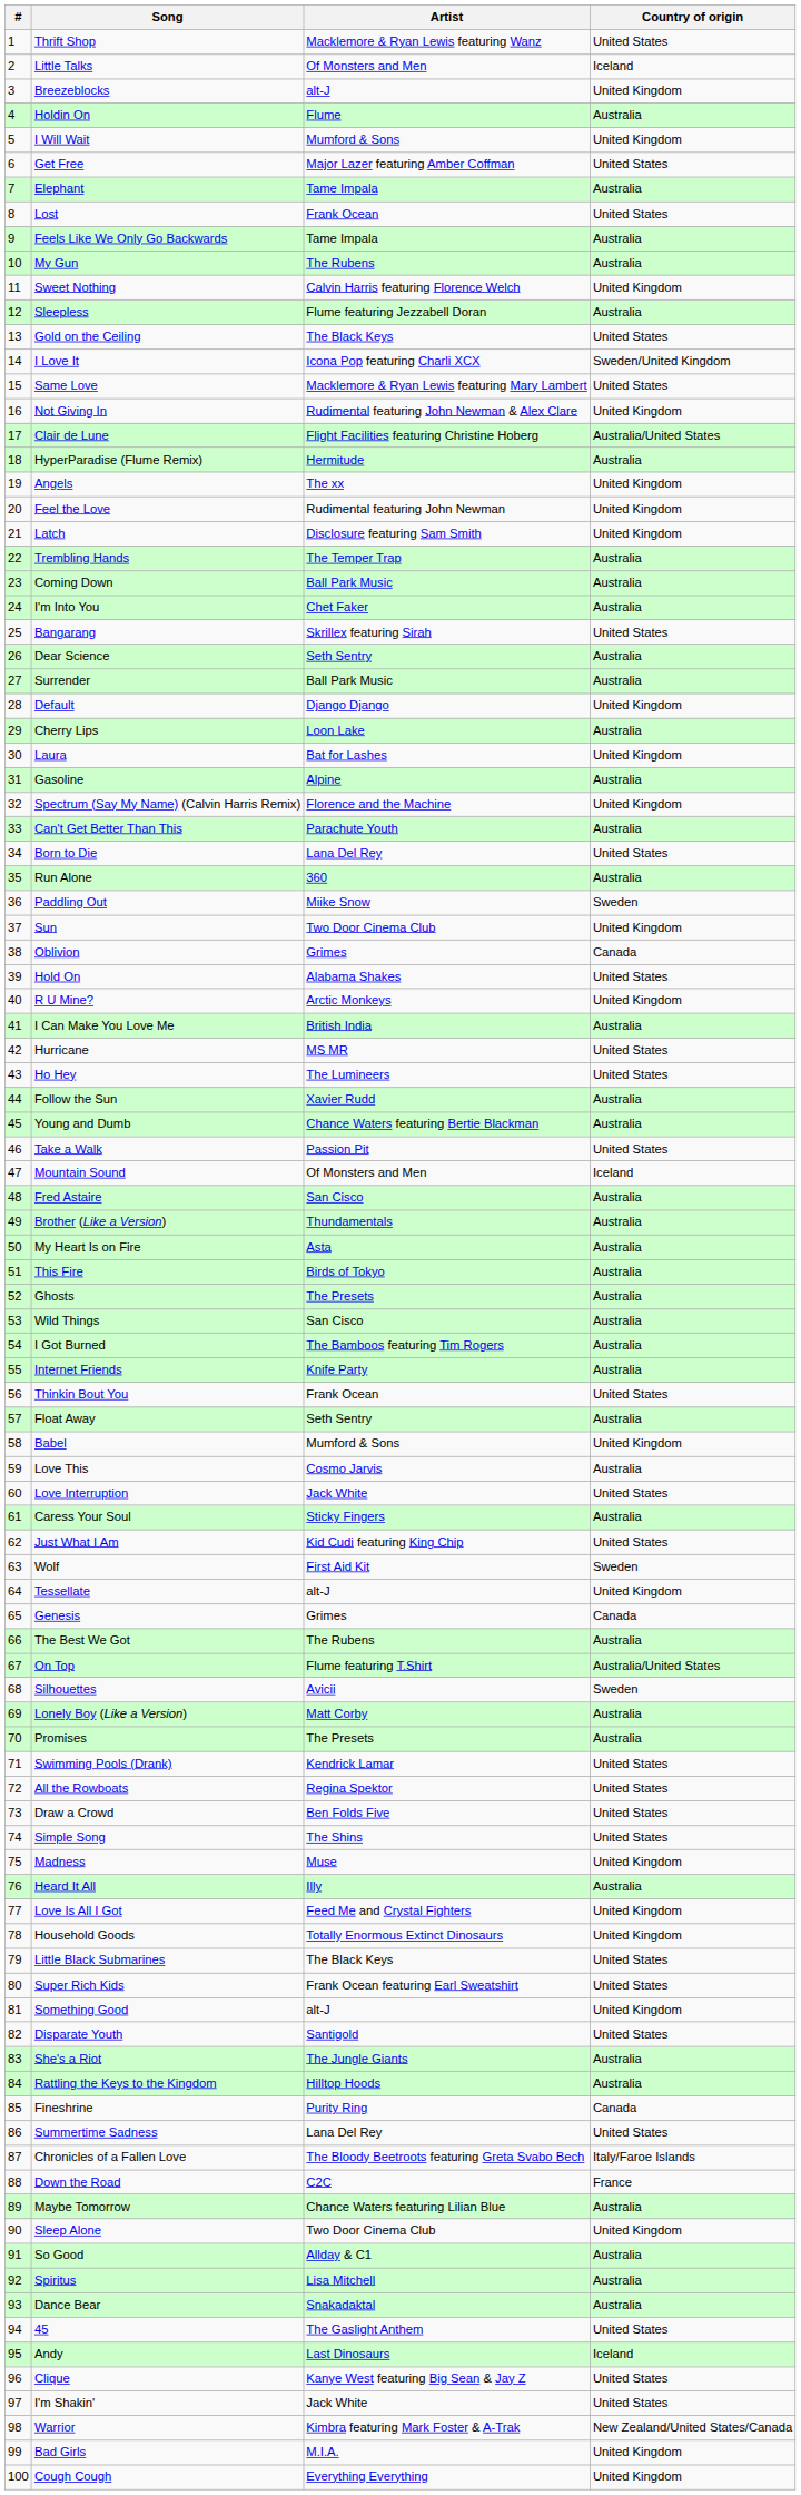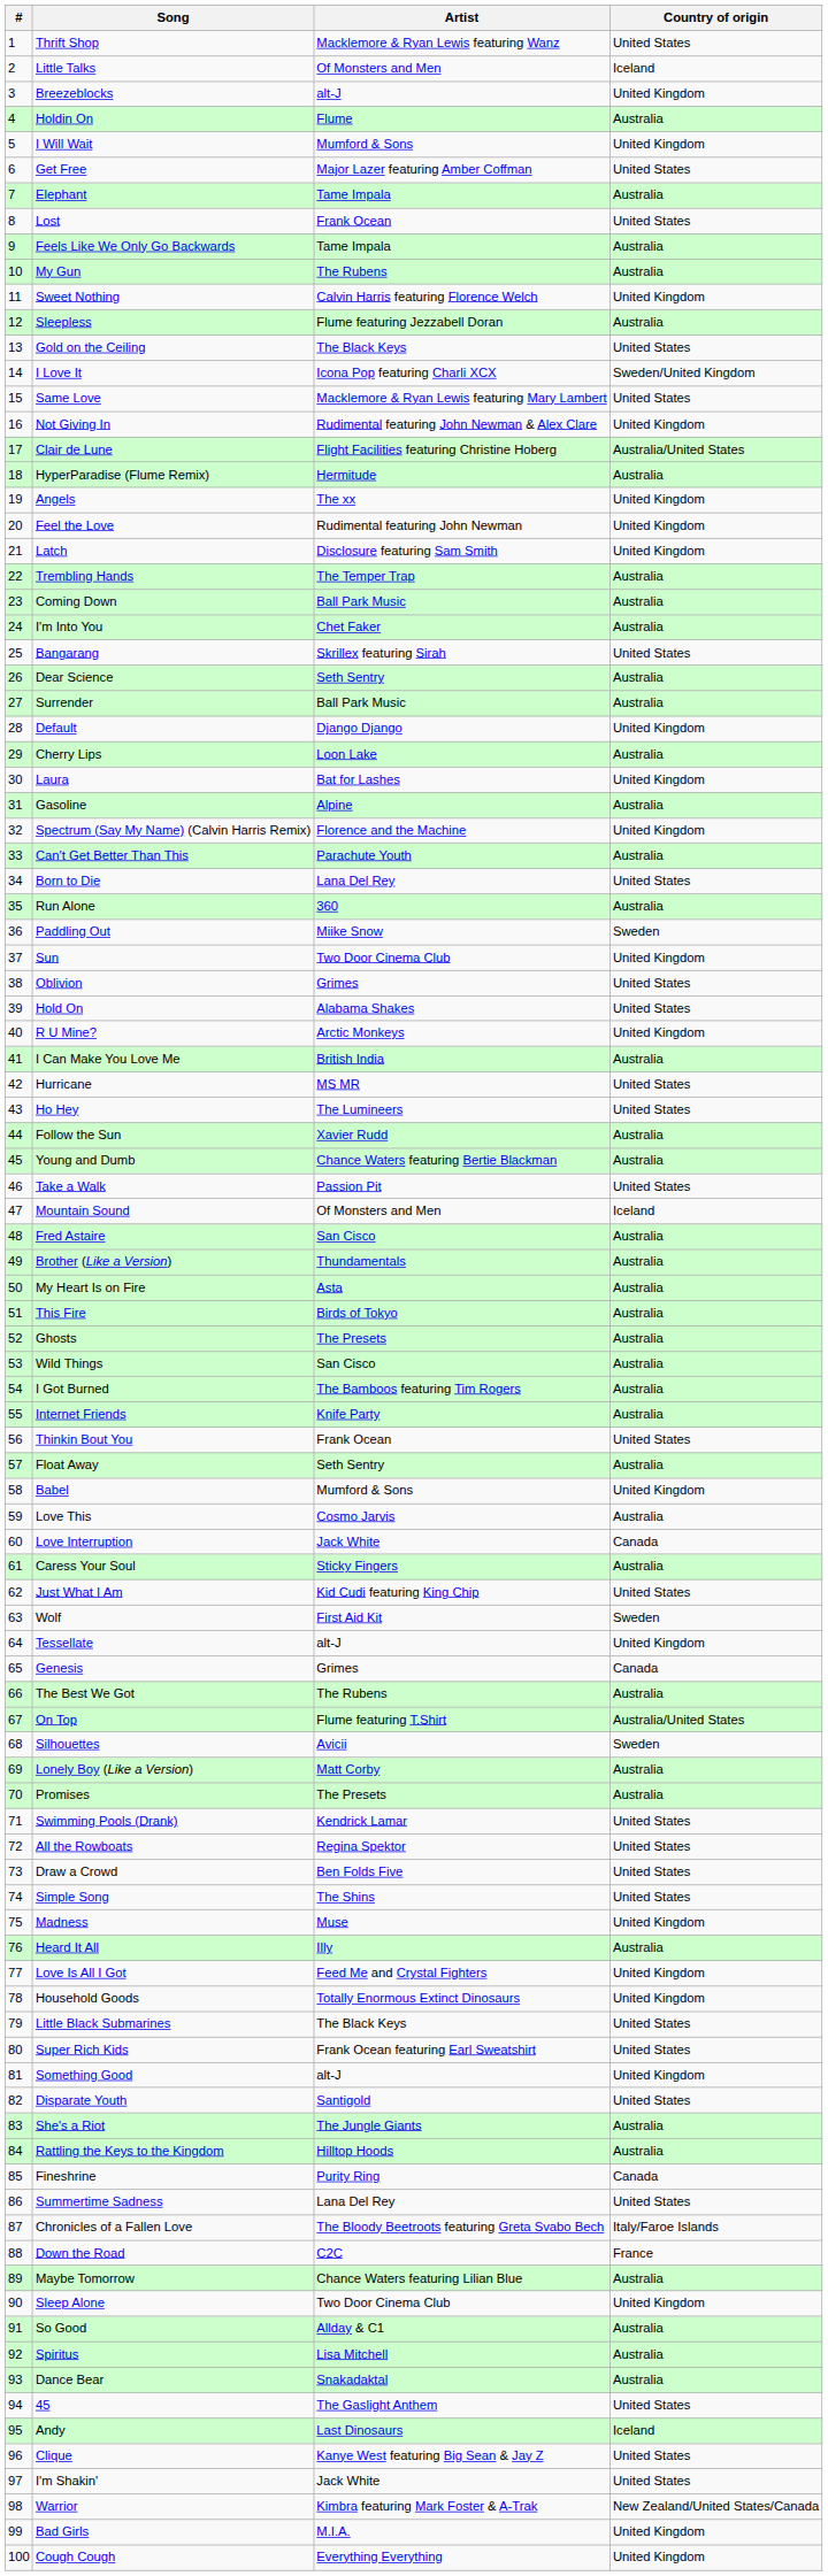 <table class="wikitable sortable" style="font-size:0.95em;line-height:1.5em;">
 <tr>
 <th>#</th>
 <th>Song</th>
 <th>Artist</th>
 <th>Country of origin</th>
 </tr>
 <tr>
 <td>1</td>
 <td><a href='#'>Thrift Shop</a></td>
 <td><a href='#'>Macklemore & Ryan Lewis</a> featuring <a href='#'>Wanz</a></td>
 <td>United States</td>
 </tr>
 <tr>
 <td>2</td>
 <td><a href='#'>Little Talks</a></td>
 <td><a href='#'>Of Monsters and Men</a></td>
 <td>Iceland</td>
 </tr>
 <tr>
 <td>3</td>
 <td><a href='#'>Breezeblocks</a></td>
 <td><a href='#'>alt-J</a></td>
 <td>United Kingdom</td>
 </tr>
 <tr style="background: #ccffcc;">
 <td>4</td>
 <td><a href='#'>Holdin On</a></td>
 <td><a href='#'>Flume</a></td>
 <td>Australia</td>
 </tr>
 <tr>
 <td>5</td>
 <td><a href='#'>I Will Wait</a></td>
 <td><a href='#'>Mumford & Sons</a></td>
 <td>United Kingdom</td>
 </tr>
 <tr>
 <td>6</td>
 <td><a href='#'>Get Free</a></td>
 <td><a href='#'>Major Lazer</a> featuring <a href='#'>Amber Coffman</a></td>
 <td>United States</td>
 </tr>
 <tr style="background: #ccffcc;">
 <td>7</td>
 <td><a href='#'>Elephant</a></td>
 <td><a href='#'>Tame Impala</a></td>
 <td>Australia</td>
 </tr>
 <tr>
 <td>8</td>
 <td><a href='#'>Lost</a></td>
 <td><a href='#'>Frank Ocean</a></td>
 <td>United States</td>
 </tr>
 <tr style="background: #ccffcc;">
 <td>9</td>
 <td><a href='#'>Feels Like We Only Go Backwards</a></td>
 <td>Tame Impala</td>
 <td>Australia</td>
 </tr>
 <tr style="background: #ccffcc;">
 <td>10</td>
 <td><a href='#'>My Gun</a></td>
 <td><a href='#'>The Rubens</a></td>
 <td>Australia</td>
 </tr>
 <tr>
 <td>11</td>
 <td><a href='#'>Sweet Nothing</a></td>
 <td><a href='#'>Calvin Harris</a> featuring <a href='#'>Florence Welch</a></td>
 <td>United Kingdom</td>
 </tr>
 <tr style="background: #ccffcc;">
 <td>12</td>
 <td><a href='#'>Sleepless</a></td>
 <td>Flume featuring Jezzabell Doran</td>
 <td>Australia</td>
 </tr>
 <tr>
 <td>13</td>
 <td><a href='#'>Gold on the Ceiling</a></td>
 <td><a href='#'>The Black Keys</a></td>
 <td>United States</td>
 </tr>
 <tr>
 <td>14</td>
 <td><a href='#'>I Love It</a></td>
 <td><a href='#'>Icona Pop</a> featuring <a href='#'>Charli XCX</a></td>
 <td>Sweden/United Kingdom</td>
 </tr>
 <tr>
 <td>15</td>
 <td><a href='#'>Same Love</a></td>
 <td><a href='#'>Macklemore & Ryan Lewis</a> featuring <a href='#'>Mary Lambert</a></td>
 <td>United States</td>
 </tr>
 <tr>
 <td>16</td>
 <td><a href='#'>Not Giving In</a></td>
 <td><a href='#'>Rudimental</a> featuring <a href='#'>John Newman</a> & <a href='#'>Alex Clare</a></td>
 <td>United Kingdom</td>
 </tr>
 <tr style="background: #ccffcc;">
 <td>17</td>
 <td><a href='#'>Clair de Lune</a></td>
 <td><a href='#'>Flight Facilities</a> featuring Christine Hoberg</td>
 <td>Australia/United States</td>
 </tr>
 <tr style="background: #ccffcc;">
 <td>18</td>
 <td>HyperParadise (Flume Remix)</td>
 <td><a href='#'>Hermitude</a></td>
 <td>Australia</td>
 </tr>
 <tr>
 <td>19</td>
 <td><a href='#'>Angels</a></td>
 <td><a href='#'>The xx</a></td>
 <td>United Kingdom</td>
 </tr>
 <tr>
 <td>20</td>
 <td><a href='#'>Feel the Love</a></td>
 <td>Rudimental featuring John Newman</td>
 <td>United Kingdom</td>
 </tr>
 <tr>
 <td>21</td>
 <td><a href='#'>Latch</a></td>
 <td><a href='#'>Disclosure</a> featuring <a href='#'>Sam Smith</a></td>
 <td>United Kingdom</td>
 </tr>
 <tr style="background: #ccffcc;">
 <td>22</td>
 <td><a href='#'>Trembling Hands</a></td>
 <td><a href='#'>The Temper Trap</a></td>
 <td>Australia</td>
 </tr>
 <tr style="background: #ccffcc;">
 <td>23</td>
 <td>Coming Down</td>
 <td><a href='#'>Ball Park Music</a></td>
 <td>Australia</td>
 </tr>
 <tr style="background: #ccffcc;">
 <td>24</td>
 <td>I'm Into You</td>
 <td><a href='#'>Chet Faker</a></td>
 <td>Australia</td>
 </tr>
 <tr>
 <td>25</td>
 <td><a href='#'>Bangarang</a></td>
 <td><a href='#'>Skrillex</a> featuring <a href='#'>Sirah</a></td>
 <td>United States</td>
 </tr>
 <tr style="background: #ccffcc;">
 <td>26</td>
 <td>Dear Science</td>
 <td><a href='#'>Seth Sentry</a></td>
 <td>Australia</td>
 </tr>
 <tr style="background: #ccffcc;">
 <td>27</td>
 <td>Surrender</td>
 <td>Ball Park Music</td>
 <td>Australia</td>
 </tr>
 <tr>
 <td>28</td>
 <td><a href='#'>Default</a></td>
 <td><a href='#'>Django Django</a></td>
 <td>United Kingdom</td>
 </tr>
 <tr style="background: #ccffcc;">
 <td>29</td>
 <td>Cherry Lips</td>
 <td><a href='#'>Loon Lake</a></td>
 <td>Australia</td>
 </tr>
 <tr>
 <td>30</td>
 <td><a href='#'>Laura</a></td>
 <td><a href='#'>Bat for Lashes</a></td>
 <td>United Kingdom</td>
 </tr>
 <tr style="background: #ccffcc;">
 <td>31</td>
 <td>Gasoline</td>
 <td><a href='#'>Alpine</a></td>
 <td>Australia</td>
 </tr>
 <tr>
 <td>32</td>
 <td><a href='#'>Spectrum (Say My Name)</a> (Calvin Harris Remix)</td>
 <td><a href='#'>Florence and the Machine</a></td>
 <td>United Kingdom</td>
 </tr>
 <tr style="background: #ccffcc;">
 <td>33</td>
 <td><a href='#'>Can't Get Better Than This</a></td>
 <td><a href='#'>Parachute Youth</a></td>
 <td>Australia</td>
 </tr>
 <tr>
 <td>34</td>
 <td><a href='#'>Born to Die</a></td>
 <td><a href='#'>Lana Del Rey</a></td>
 <td>United States</td>
 </tr>
 <tr style="background: #ccffcc;">
 <td>35</td>
 <td>Run Alone</td>
 <td><a href='#'>360</a></td>
 <td>Australia</td>
 </tr>
 <tr>
 <td>36</td>
 <td><a href='#'>Paddling Out</a></td>
 <td><a href='#'>Miike Snow</a></td>
 <td>Sweden</td>
 </tr>
 <tr>
 <td>37</td>
 <td><a href='#'>Sun</a></td>
 <td><a href='#'>Two Door Cinema Club</a></td>
 <td>United Kingdom</td>
 </tr>
 <tr>
 <td>38</td>
 <td><a href='#'>Oblivion</a></td>
 <td><a href='#'>Grimes</a></td>
-<td>Canada</td>
+<td>United States</td>
 </tr>
 <tr>
 <td>39</td>
 <td><a href='#'>Hold On</a></td>
 <td><a href='#'>Alabama Shakes</a></td>
 <td>United States</td>
 </tr>
 <tr>
 <td>40</td>
 <td><a href='#'>R U Mine?</a></td>
 <td><a href='#'>Arctic Monkeys</a></td>
 <td>United Kingdom</td>
 </tr>
 <tr style="background: #ccffcc;">
 <td>41</td>
 <td>I Can Make You Love Me</td>
 <td><a href='#'>British India</a></td>
 <td>Australia</td>
 </tr>
 <tr>
 <td>42</td>
 <td>Hurricane</td>
 <td><a href='#'>MS MR</a></td>
 <td>United States</td>
 </tr>
 <tr>
 <td>43</td>
 <td><a href='#'>Ho Hey</a></td>
 <td><a href='#'>The Lumineers</a></td>
 <td>United States</td>
 </tr>
 <tr style="background: #ccffcc;">
 <td>44</td>
 <td>Follow the Sun</td>
 <td><a href='#'>Xavier Rudd</a></td>
 <td>Australia</td>
 </tr>
 <tr style="background: #ccffcc;">
 <td>45</td>
 <td>Young and Dumb</td>
 <td><a href='#'>Chance Waters</a> featuring <a href='#'>Bertie Blackman</a></td>
 <td>Australia</td>
 </tr>
 <tr>
 <td>46</td>
 <td><a href='#'>Take a Walk</a></td>
 <td><a href='#'>Passion Pit</a></td>
 <td>United States</td>
 </tr>
 <tr>
 <td>47</td>
 <td><a href='#'>Mountain Sound</a></td>
 <td>Of Monsters and Men</td>
 <td>Iceland</td>
 </tr>
 <tr style="background: #ccffcc;">
 <td>48</td>
 <td><a href='#'>Fred Astaire</a></td>
 <td><a href='#'>San Cisco</a></td>
 <td>Australia</td>
 </tr>
 <tr style="background: #ccffcc;">
 <td>49</td>
 <td><a href='#'>Brother</a> (<em><a href='#'>Like a Version</a></em>)</td>
 <td><a href='#'>Thundamentals</a></td>
 <td>Australia</td>
 </tr>
 <tr style="background: #ccffcc;">
 <td>50</td>
 <td>My Heart Is on Fire</td>
 <td><a href='#'>Asta</a></td>
 <td>Australia</td>
 </tr>
 <tr style="background: #ccffcc;">
 <td>51</td>
 <td><a href='#'>This Fire</a></td>
 <td><a href='#'>Birds of Tokyo</a></td>
 <td>Australia</td>
 </tr>
 <tr style="background: #ccffcc;">
 <td>52</td>
 <td>Ghosts</td>
 <td><a href='#'>The Presets</a></td>
 <td>Australia</td>
 </tr>
 <tr style="background: #ccffcc;">
 <td>53</td>
 <td>Wild Things</td>
 <td>San Cisco</td>
 <td>Australia</td>
 </tr>
 <tr style="background: #ccffcc;">
 <td>54</td>
 <td>I Got Burned</td>
 <td><a href='#'>The Bamboos</a> featuring <a href='#'>Tim Rogers</a></td>
 <td>Australia</td>
 </tr>
 <tr style="background: #ccffcc;">
 <td>55</td>
 <td><a href='#'>Internet Friends</a></td>
 <td><a href='#'>Knife Party</a></td>
 <td>Australia</td>
 </tr>
 <tr>
 <td>56</td>
 <td><a href='#'>Thinkin Bout You</a></td>
 <td>Frank Ocean</td>
 <td>United States</td>
 </tr>
 <tr style="background: #ccffcc;">
 <td>57</td>
 <td>Float Away</td>
 <td>Seth Sentry</td>
 <td>Australia</td>
 </tr>
 <tr>
 <td>58</td>
 <td><a href='#'>Babel</a></td>
 <td>Mumford & Sons</td>
 <td>United Kingdom</td>
 </tr>
 <tr>
 <td>59</td>
 <td>Love This</td>
 <td><a href='#'>Cosmo Jarvis</a></td>
 <td>Australia</td>
 </tr>
 <tr>
 <td>60</td>
 <td><a href='#'>Love Interruption</a></td>
 <td><a href='#'>Jack White</a></td>
-<td>United States</td>
+<td>Canada</td>
 </tr>
 <tr style="background: #ccffcc;">
 <td>61</td>
 <td>Caress Your Soul</td>
 <td><a href='#'>Sticky Fingers</a></td>
 <td>Australia</td>
 </tr>
 <tr>
 <td>62</td>
 <td><a href='#'>Just What I Am</a></td>
 <td><a href='#'>Kid Cudi</a> featuring <a href='#'>King Chip</a></td>
 <td>United States</td>
 </tr>
 <tr>
 <td>63</td>
 <td>Wolf</td>
 <td><a href='#'>First Aid Kit</a></td>
 <td>Sweden</td>
 </tr>
 <tr>
 <td>64</td>
 <td><a href='#'>Tessellate</a></td>
 <td>alt-J</td>
 <td>United Kingdom</td>
 </tr>
 <tr>
 <td>65</td>
 <td><a href='#'>Genesis</a></td>
 <td>Grimes</td>
 <td>Canada</td>
 </tr>
 <tr style="background: #ccffcc;">
 <td>66</td>
 <td>The Best We Got</td>
 <td>The Rubens</td>
 <td>Australia</td>
 </tr>
 <tr style="background: #ccffcc;">
 <td>67</td>
 <td><a href='#'>On Top</a></td>
 <td>Flume featuring <a href='#'>T.Shirt</a></td>
 <td>Australia/United States</td>
 </tr>
 <tr>
 <td>68</td>
 <td><a href='#'>Silhouettes</a></td>
 <td><a href='#'>Avicii</a></td>
 <td>Sweden</td>
 </tr>
 <tr style="background: #ccffcc;">
 <td>69</td>
 <td><a href='#'>Lonely Boy</a> (<em>Like a Version</em>)</td>
 <td><a href='#'>Matt Corby</a></td>
 <td>Australia</td>
 </tr>
 <tr style="background: #ccffcc;">
 <td>70</td>
 <td>Promises</td>
 <td>The Presets</td>
 <td>Australia</td>
 </tr>
 <tr>
 <td>71</td>
 <td><a href='#'>Swimming Pools (Drank)</a></td>
 <td><a href='#'>Kendrick Lamar</a></td>
 <td>United States</td>
 </tr>
 <tr>
 <td>72</td>
 <td><a href='#'>All the Rowboats</a></td>
 <td><a href='#'>Regina Spektor</a></td>
 <td>United States</td>
 </tr>
 <tr>
 <td>73</td>
 <td>Draw a Crowd</td>
 <td><a href='#'>Ben Folds Five</a></td>
 <td>United States</td>
 </tr>
 <tr>
 <td>74</td>
 <td><a href='#'>Simple Song</a></td>
 <td><a href='#'>The Shins</a></td>
 <td>United States</td>
 </tr>
 <tr>
 <td>75</td>
 <td><a href='#'>Madness</a></td>
 <td><a href='#'>Muse</a></td>
 <td>United Kingdom</td>
 </tr>
 <tr style="background: #ccffcc;">
 <td>76</td>
 <td><a href='#'>Heard It All</a></td>
 <td><a href='#'>Illy</a></td>
 <td>Australia</td>
 </tr>
 <tr>
 <td>77</td>
 <td><a href='#'>Love Is All I Got</a></td>
 <td><a href='#'>Feed Me</a> and <a href='#'>Crystal Fighters</a></td>
 <td>United Kingdom</td>
 </tr>
 <tr>
 <td>78</td>
 <td>Household Goods</td>
 <td><a href='#'>Totally Enormous Extinct Dinosaurs</a></td>
 <td>United Kingdom</td>
 </tr>
 <tr>
 <td>79</td>
 <td><a href='#'>Little Black Submarines</a></td>
 <td>The Black Keys</td>
 <td>United States</td>
 </tr>
 <tr>
 <td>80</td>
 <td><a href='#'>Super Rich Kids</a></td>
 <td>Frank Ocean featuring <a href='#'>Earl Sweatshirt</a></td>
 <td>United States</td>
 </tr>
 <tr>
 <td>81</td>
 <td><a href='#'>Something Good</a></td>
 <td>alt-J</td>
 <td>United Kingdom</td>
 </tr>
 <tr>
 <td>82</td>
 <td><a href='#'>Disparate Youth</a></td>
 <td><a href='#'>Santigold</a></td>
 <td>United States</td>
 </tr>
 <tr style="background: #ccffcc;">
 <td>83</td>
 <td><a href='#'>She's a Riot</a></td>
 <td><a href='#'>The Jungle Giants</a></td>
 <td>Australia</td>
 </tr>
 <tr style="background: #ccffcc;">
 <td>84</td>
 <td><a href='#'>Rattling the Keys to the Kingdom</a></td>
 <td><a href='#'>Hilltop Hoods</a></td>
 <td>Australia</td>
 </tr>
 <tr>
 <td>85</td>
 <td>Fineshrine</td>
 <td><a href='#'>Purity Ring</a></td>
 <td>Canada</td>
 </tr>
 <tr>
 <td>86</td>
 <td><a href='#'>Summertime Sadness</a></td>
 <td>Lana Del Rey</td>
 <td>United States</td>
 </tr>
 <tr>
 <td>87</td>
 <td>Chronicles of a Fallen Love</td>
 <td><a href='#'>The Bloody Beetroots</a> featuring <a href='#'>Greta Svabo Bech</a></td>
 <td>Italy/Faroe Islands</td>
 </tr>
 <tr>
 <td>88</td>
 <td><a href='#'>Down the Road</a></td>
 <td><a href='#'>C2C</a></td>
 <td>France</td>
 </tr>
 <tr style="background: #ccffcc;">
 <td>89</td>
 <td>Maybe Tomorrow</td>
 <td>Chance Waters featuring Lilian Blue</td>
 <td>Australia</td>
 </tr>
 <tr>
 <td>90</td>
 <td><a href='#'>Sleep Alone</a></td>
 <td>Two Door Cinema Club</td>
 <td>United Kingdom</td>
 </tr>
 <tr style="background: #ccffcc;">
 <td>91</td>
 <td>So Good</td>
 <td><a href='#'>Allday</a> & C1</td>
 <td>Australia</td>
 </tr>
 <tr style="background: #ccffcc;">
 <td>92</td>
 <td><a href='#'>Spiritus</a></td>
 <td><a href='#'>Lisa Mitchell</a></td>
 <td>Australia</td>
 </tr>
 <tr style="background: #ccffcc;">
 <td>93</td>
 <td>Dance Bear</td>
 <td><a href='#'>Snakadaktal</a></td>
 <td>Australia</td>
 </tr>
 <tr>
 <td>94</td>
 <td><a href='#'>45</a></td>
 <td><a href='#'>The Gaslight Anthem</a></td>
 <td>United States</td>
 </tr>
 <tr style="background: #ccffcc;">
 <td>95</td>
 <td>Andy</td>
 <td><a href='#'>Last Dinosaurs</a></td>
 <td>Iceland</td>
 </tr>
 <tr>
 <td>96</td>
 <td><a href='#'>Clique</a></td>
 <td><a href='#'>Kanye West</a> featuring <a href='#'>Big Sean</a> & <a href='#'>Jay Z</a></td>
 <td>United States</td>
 </tr>
 <tr>
 <td>97</td>
 <td>I'm Shakin'</td>
 <td>Jack White</td>
 <td>United States</td>
 </tr>
 <tr>
 <td>98</td>
 <td><a href='#'>Warrior</a></td>
 <td><a href='#'>Kimbra</a> featuring <a href='#'>Mark Foster</a> & <a href='#'>A-Trak</a></td>
 <td>New Zealand/United States/Canada</td>
 </tr>
 <tr>
 <td>99</td>
 <td><a href='#'>Bad Girls</a></td>
 <td><a href='#'>M.I.A.</a></td>
 <td>United Kingdom</td>
 </tr>
 <tr>
 <td>100</td>
 <td><a href='#'>Cough Cough</a></td>
 <td><a href='#'>Everything Everything</a></td>
 <td>United Kingdom</td>
 </tr>
 </table>
